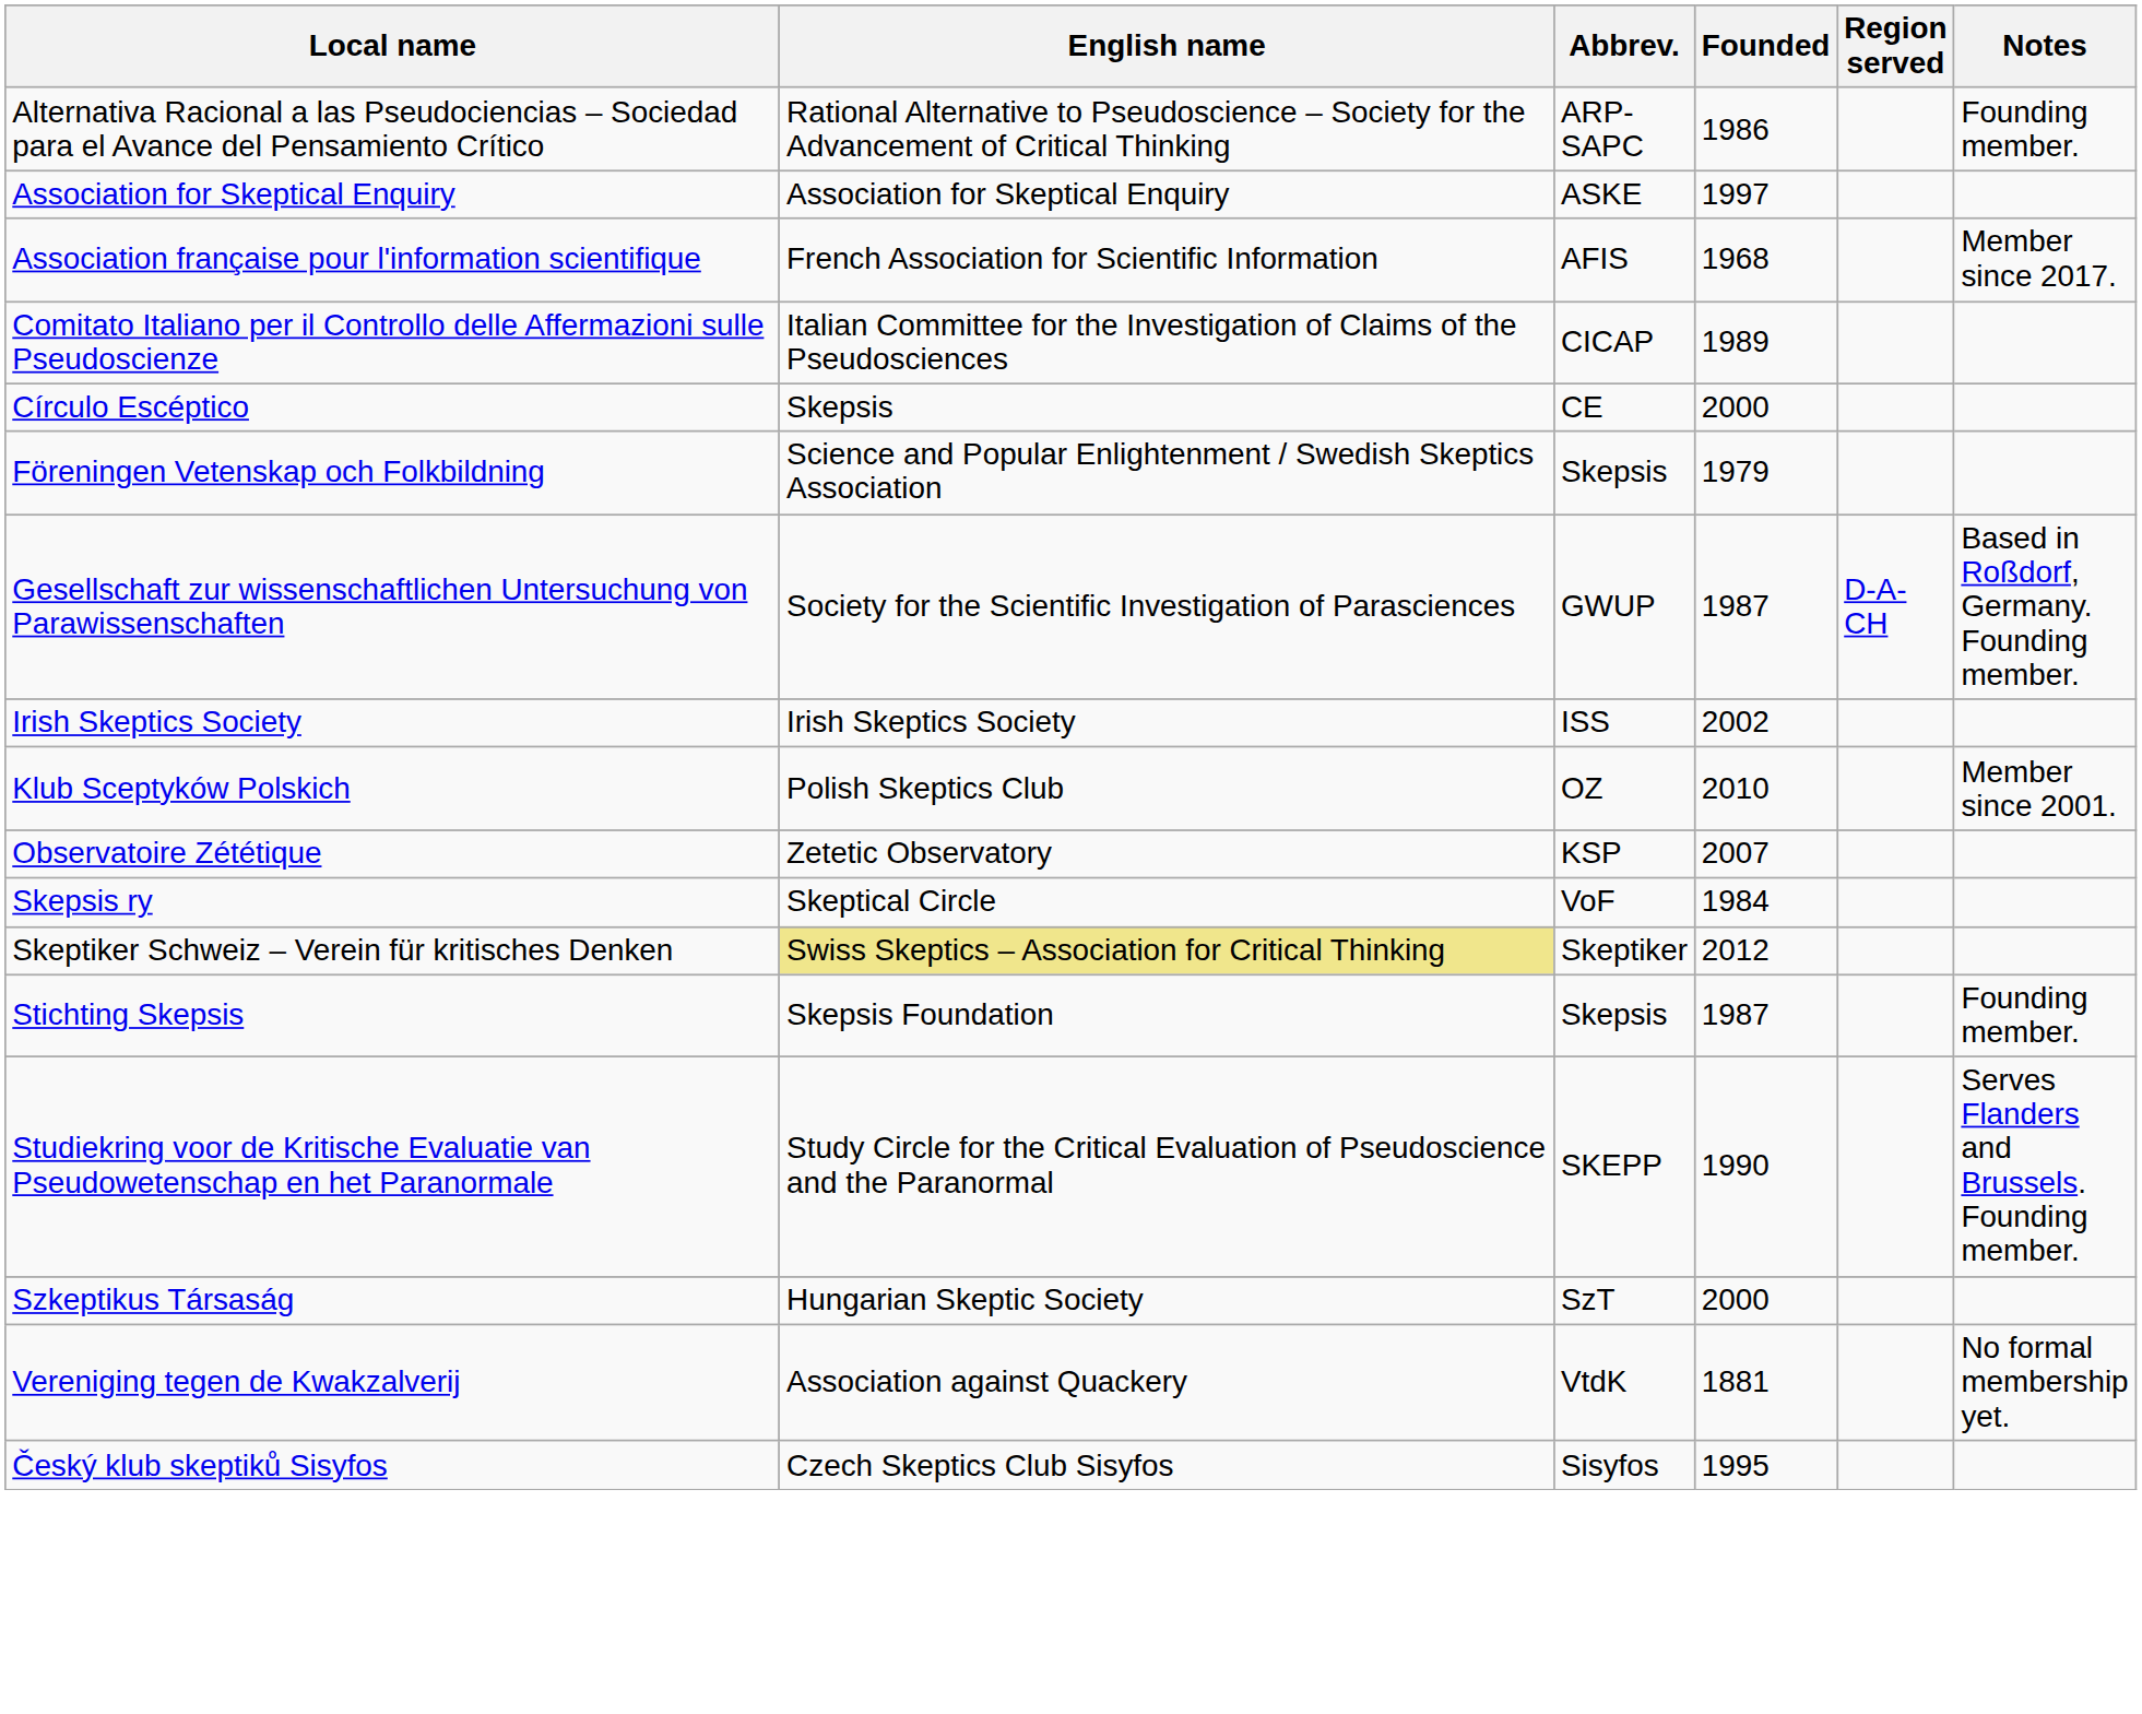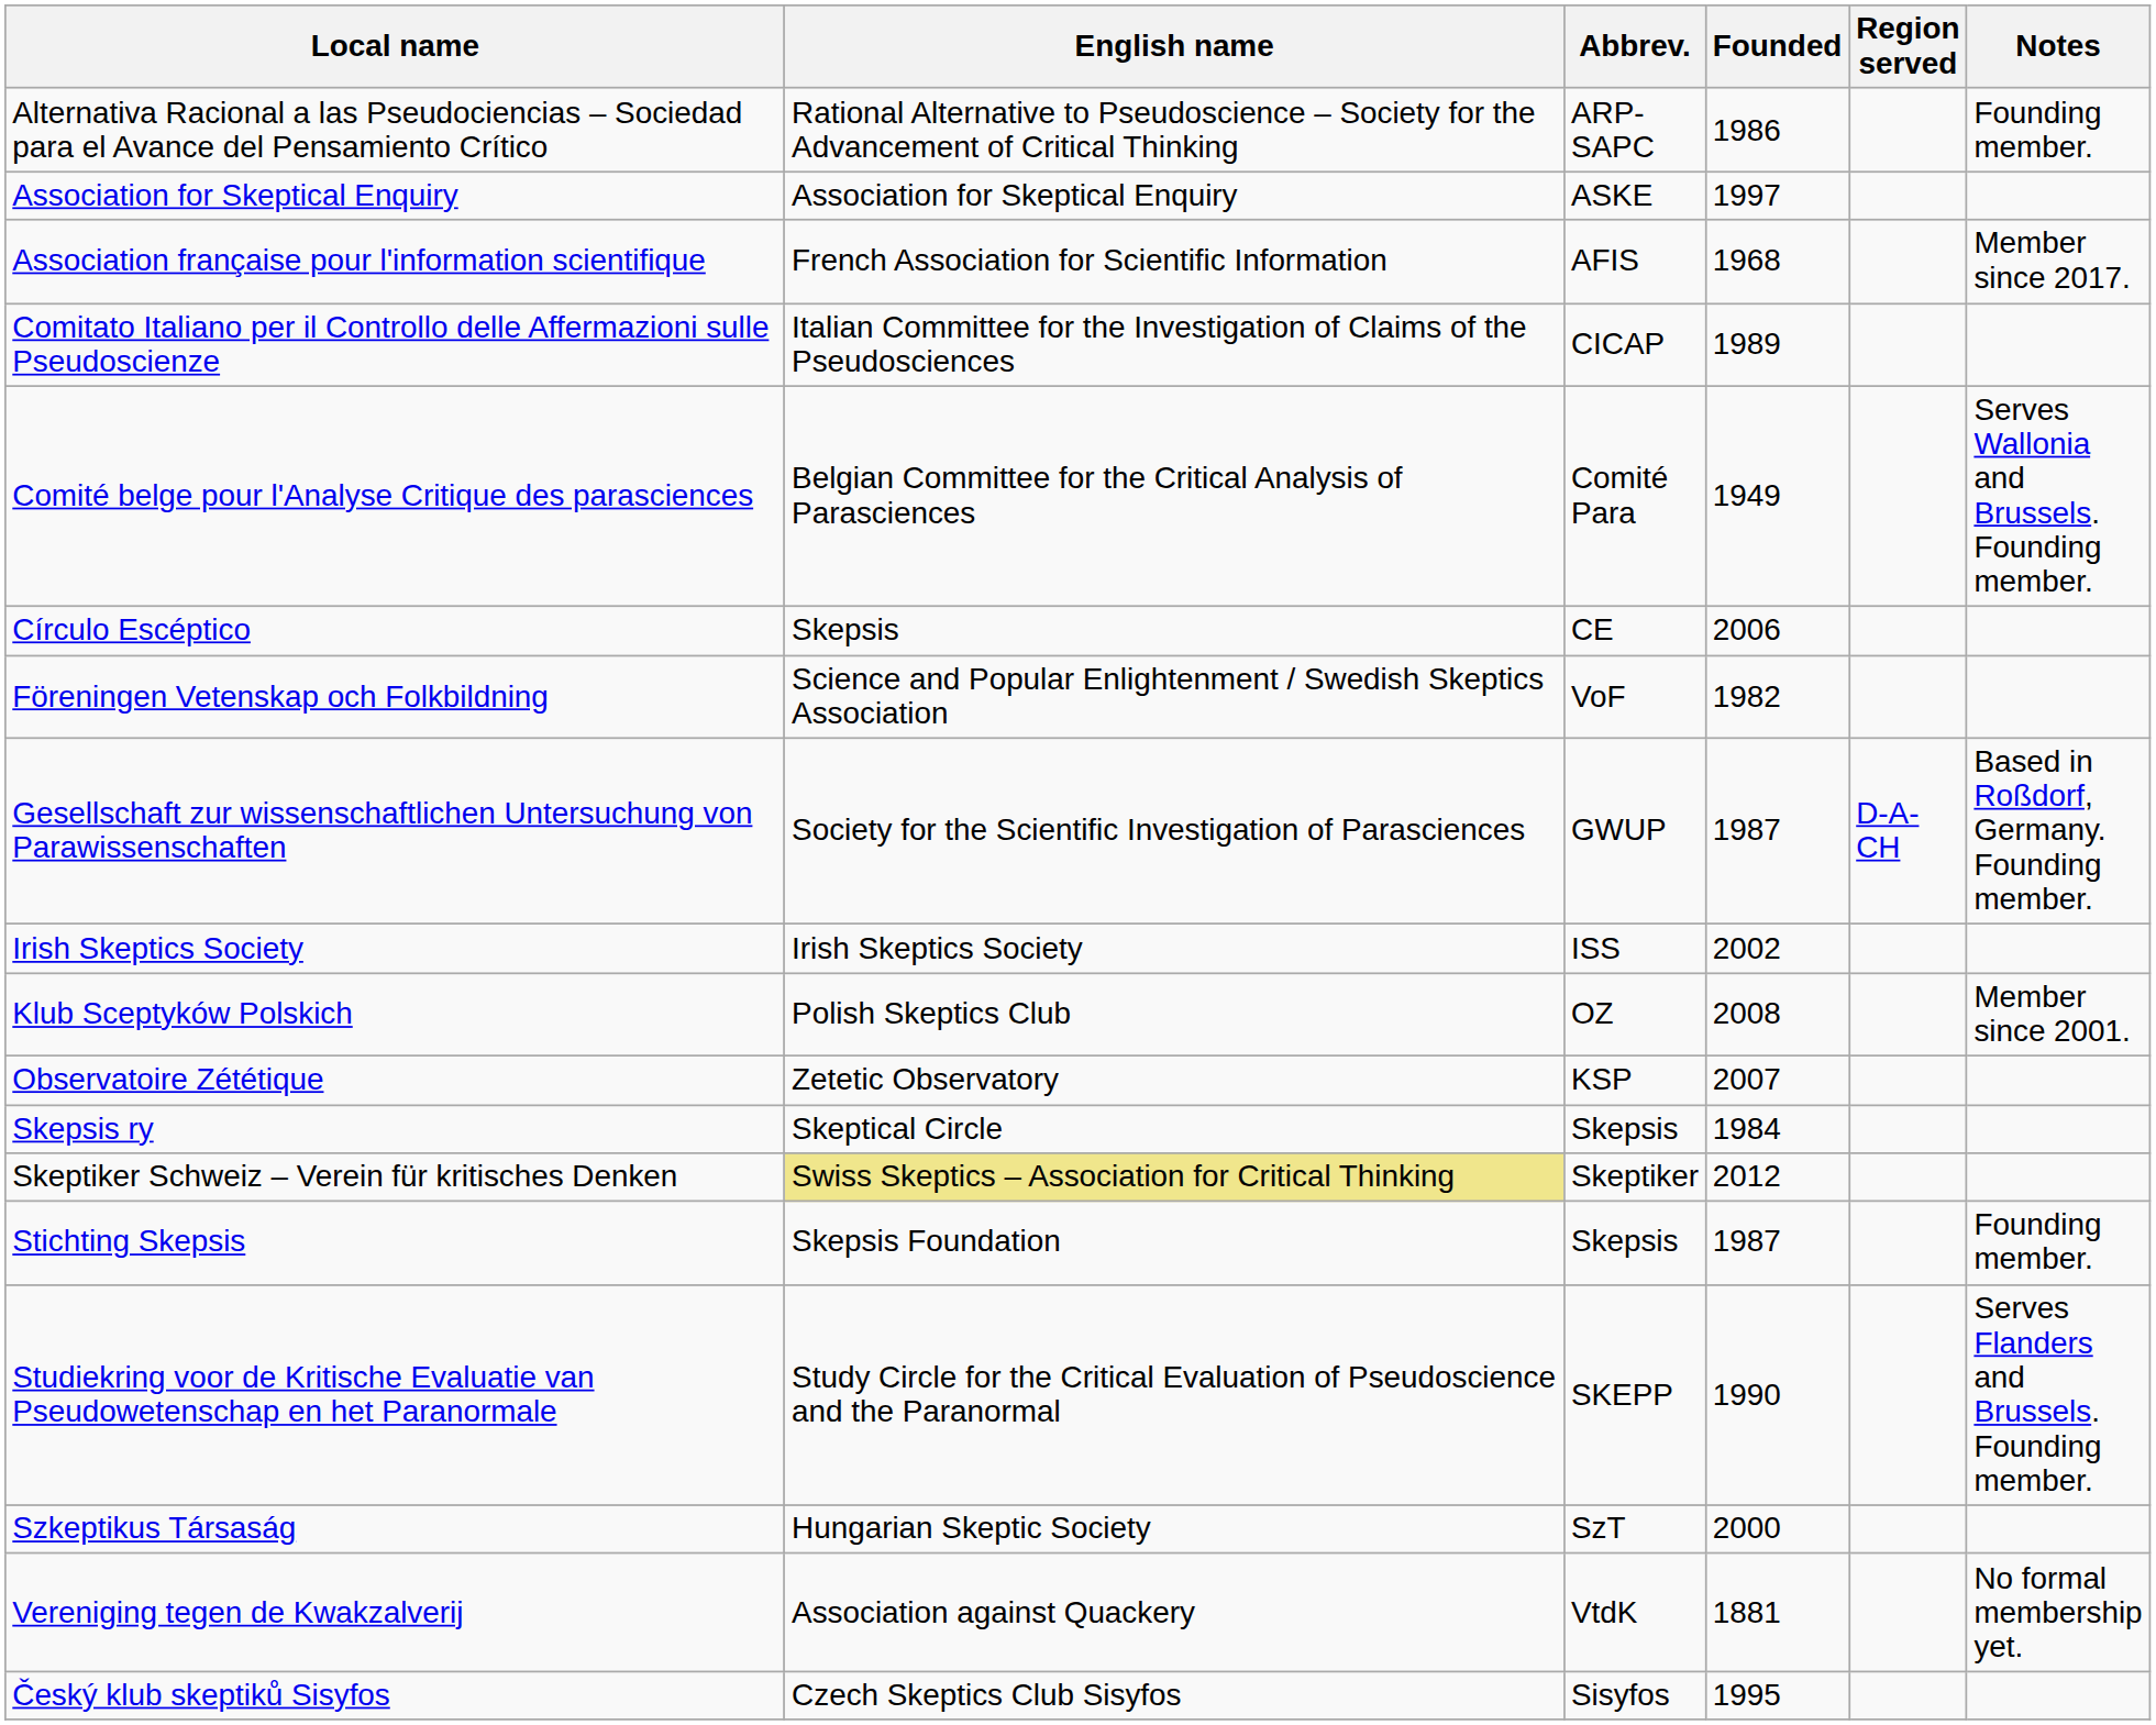 <table class="wikitable sortable">
 <tr>
 <th style="width:400px">Local name</th>
 <th style="width:400px">English name</th>
 <th style="width:8px">Abbrev.</th>
 <th style="width:8px">Founded</th>
 <th style="width:10px">Region served</th>
 <th style="width:80px">Notes</th>
 </tr>
 <tr>
 <td>Alternativa Racional a las Pseudociencias – Sociedad para el Avance del Pensamiento Crítico</td>
 <td>Rational Alternative to Pseudoscience – Society for the Advancement of Critical Thinking</td>
 <td>ARP-SAPC</td>
 <td>1986</td>
 <td></td>
 <td>Founding member.</td>
 </tr>
 <tr>
 <td><a href='#'>Association for Skeptical Enquiry</a></td>
 <td>Association for Skeptical Enquiry</td>
 <td>ASKE</td>
 <td>1997</td>
 <td></td>
 <td></td>
 </tr>
 <tr>
 <td><a href='#'>Association française pour l'information scientifique</a></td>
 <td>French Association for Scientific Information</td>
 <td>AFIS</td>
 <td>1968</td>
 <td></td>
 <td>Member since 2017.</td>
 </tr>
 <tr>
 <td><a href='#'>Comitato Italiano per il Controllo delle Affermazioni sulle Pseudoscienze</a></td>
 <td>Italian Committee for the Investigation of Claims of the Pseudosciences</td>
 <td>CICAP</td>
 <td>1989</td>
 <td></td>
 <td></td>
 </tr>
 <tr>
+<td><a href='#'>Comité belge pour l'Analyse Critique des parasciences</a></td>
+<td>Belgian Committee for the Critical Analysis of Parasciences</td>
+<td>Comité Para</td>
+<td>1949</td>
+<td></td>
+<td>Serves <a href='#'>Wallonia</a> and <a href='#'>Brussels</a>. Founding member.</td>
+</tr>
+<tr>
 <td><a href='#'>Círculo Escéptico</a></td>
 <td>Skepsis</td>
 <td>CE</td>
-<td>2000</td>
+<td>2006</td>
 <td></td>
 <td></td>
 </tr>
 <tr>
 <td><a href='#'>Föreningen Vetenskap och Folkbildning</a></td>
 <td>Science and Popular Enlightenment / Swedish Skeptics Association</td>
-<td>Skepsis</td>
-<td>1979</td>
+<td>VoF</td>
+<td>1982</td>
 <td></td>
 <td></td>
 </tr>
 <tr>
 <td><a href='#'>Gesellschaft zur wissenschaftlichen Untersuchung von Parawissenschaften</a></td>
 <td>Society for the Scientific Investigation of Parasciences</td>
 <td>GWUP</td>
 <td>1987</td>
 <td> <a href='#'>D-A-CH</a></td>
 <td>Based in <a href='#'>Roßdorf</a>, Germany. Founding member.</td>
 </tr>
 <tr>
 <td><a href='#'>Irish Skeptics Society</a></td>
 <td>Irish Skeptics Society</td>
 <td>ISS</td>
 <td>2002</td>
 <td></td>
 <td></td>
 </tr>
 <tr>
 <td><a href='#'>Klub Sceptyków Polskich</a></td>
 <td>Polish Skeptics Club</td>
 <td>OZ</td>
-<td>2010</td>
+<td>2008</td>
 <td></td>
 <td>Member since 2001.</td>
 </tr>
 <tr>
 <td><a href='#'>Observatoire Zététique</a></td>
 <td>Zetetic Observatory</td>
 <td>KSP</td>
 <td>2007</td>
 <td></td>
 <td></td>
 </tr>
 <tr>
 <td><a href='#'>Skepsis ry</a></td>
 <td>Skeptical Circle</td>
-<td>VoF</td>
+<td>Skepsis</td>
 <td>1984</td>
 <td></td>
 <td></td>
 </tr>
 <tr>
 <td>Skeptiker Schweiz – Verein für kritisches Denken</td>
 <td style="background: khaki;">Swiss Skeptics – Association for Critical Thinking</td>
 <td>Skeptiker</td>
 <td>2012</td>
 <td></td>
 <td></td>
 </tr>
 <tr>
 <td><a href='#'>Stichting Skepsis</a></td>
 <td>Skepsis Foundation</td>
 <td>Skepsis</td>
 <td>1987</td>
 <td></td>
 <td>Founding member.</td>
 </tr>
 <tr>
 <td><a href='#'>Studiekring voor de Kritische Evaluatie van Pseudowetenschap en het Paranormale</a></td>
 <td>Study Circle for the Critical Evaluation of Pseudoscience and the Paranormal</td>
 <td>SKEPP</td>
 <td>1990</td>
 <td></td>
 <td>Serves <a href='#'>Flanders</a> and <a href='#'>Brussels</a>. Founding member.</td>
 </tr>
 <tr>
 <td><a href='#'>Szkeptikus Társaság</a></td>
 <td>Hungarian Skeptic Society</td>
 <td>SzT</td>
 <td>2000</td>
 <td></td>
 <td></td>
 </tr>
 <tr>
 <td><a href='#'>Vereniging tegen de Kwakzalverij</a></td>
 <td>Association against Quackery</td>
 <td>VtdK</td>
 <td>1881</td>
 <td></td>
 <td>No formal membership yet.</td>
 </tr>
 <tr>
 <td><a href='#'>Český klub skeptiků Sisyfos</a></td>
 <td>Czech Skeptics Club Sisyfos</td>
 <td>Sisyfos</td>
 <td>1995</td>
 <td></td>
 <td></td>
 </tr>
 </table>
